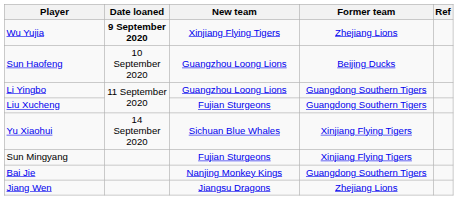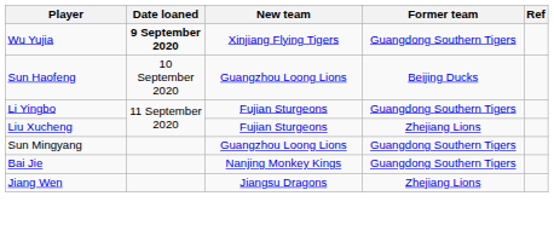 <table class="wikitable sortable" style="text-align:center">
 <tr>
 <th style="width:160px">Player</th>
 <th style="width:100px">Date loaned</th>
 <th style="width:210px">New team</th>
 <th style="width:215px">Former team</th>
 <th class="unsortable">Ref</th>
 </tr>
 <tr>
 <td align="left"><a href='#'>Wu Yujia</a></td>
 <td align="center"><strong>9 September 2020</strong></td>
 <td align="center"><a href='#'>Xinjiang Flying Tigers</a></td>
-<td align="center"><a href='#'>Zhejiang Lions</a></td>
+<td align="center"><a href='#'>Guangdong Southern Tigers</a></td>
 <td></td>
 </tr>
 <tr>
 <td align="left"><a href='#'>Sun Haofeng</a></td>
 <td align="center">10 September 2020</td>
 <td align="center"><a href='#'>Guangzhou Loong Lions</a></td>
 <td align="center"><a href='#'>Beijing Ducks</a></td>
 <td></td>
 </tr>
 <tr>
 <td align="left"><a href='#'>Li Yingbo</a></td>
 <td rowspan=2>11 September 2020</td>
-<td align="center"><a href='#'>Guangzhou Loong Lions</a></td>
+<td align="center"><a href='#'>Fujian Sturgeons</a></td>
 <td align="center"><a href='#'>Guangdong Southern Tigers</a></td>
 <td></td>
 </tr>
 <tr>
 <td align="left"><a href='#'>Liu Xucheng</a></td>
 <td align="center"><a href='#'>Fujian Sturgeons</a></td>
-<td align="center"><a href='#'>Guangdong Southern Tigers</a></td>
-<td></td>
-</tr>
-<tr>
-<td align="left"><a href='#'>Yu Xiaohui</a></td>
-<td align="center">14 September 2020</td>
-<td align="center"><a href='#'>Sichuan Blue Whales</a></td>
-<td align="center"><a href='#'>Xinjiang Flying Tigers</a></td>
+<td align="center"><a href='#'>Zhejiang Lions</a></td>
 <td></td>
 </tr>
 <tr>
 <td align="left">Sun Mingyang</td>
 <td align="center"></td>
-<td align="center"><a href='#'>Fujian Sturgeons</a></td>
-<td align="center"><a href='#'>Xinjiang Flying Tigers</a></td>
+<td align="center"><a href='#'>Guangzhou Loong Lions</a></td>
+<td align="center"><a href='#'>Guangdong Southern Tigers</a></td>
 <td></td>
 </tr>
 <tr>
 <td align="left"><a href='#'>Bai Jie</a></td>
 <td align="center"></td>
 <td align="center"><a href='#'>Nanjing Monkey Kings</a></td>
 <td align="center"><a href='#'>Guangdong Southern Tigers</a></td>
 <td></td>
 </tr>
 <tr>
 <td align="left"><a href='#'>Jiang Wen</a></td>
 <td align="center"></td>
 <td align="center"><a href='#'>Jiangsu Dragons</a></td>
 <td align="center"><a href='#'>Zhejiang Lions</a></td>
 <td></td>
 </tr>
 </table>
